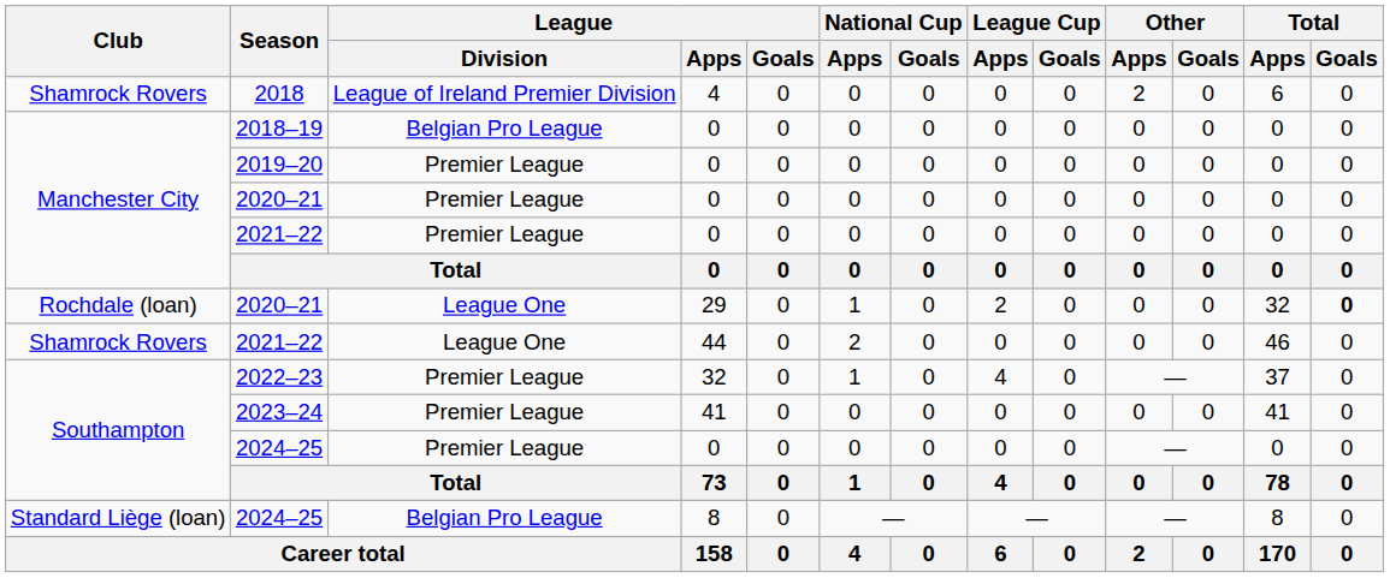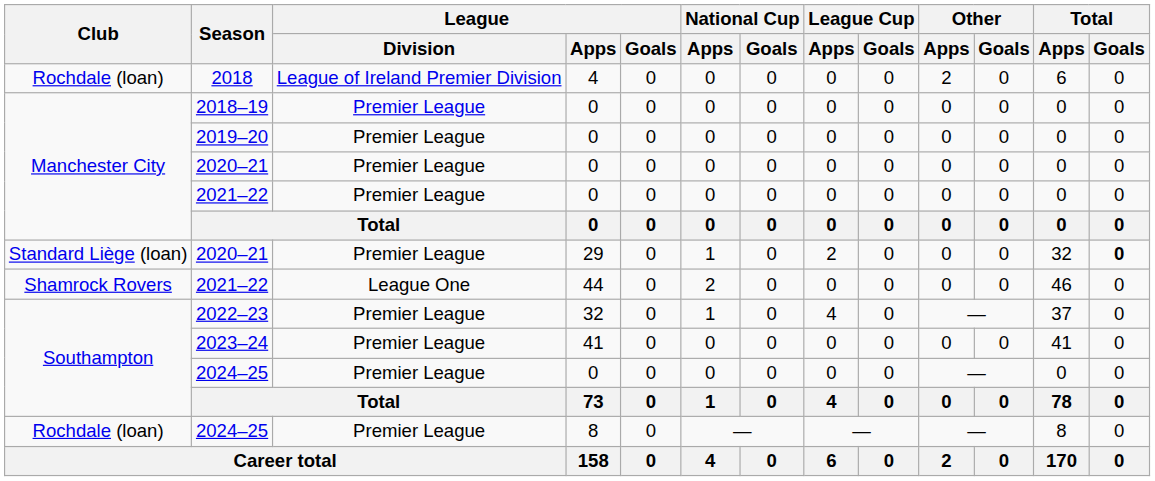 <table class="wikitable" style="text-align:center;">
 <tr>
 <th rowspan="2">Club</th>
 <th rowspan="2">Season</th>
 <th colspan="3">League</th>
 <th colspan="2">National Cup</th>
 <th colspan="2">League Cup</th>
 <th colspan="2">Other</th>
 <th colspan="2">Total</th>
 </tr>
 <tr>
 <th>Division</th>
 <th>Apps</th>
 <th>Goals</th>
 <th>Apps</th>
 <th>Goals</th>
 <th>Apps</th>
 <th>Goals</th>
 <th>Apps</th>
 <th>Goals</th>
 <th>Apps</th>
 <th>Goals</th>
 </tr>
 <tr>
-<td><a href='#'>Shamrock Rovers</a></td>
+<td><a href='#'>Rochdale</a> (loan)</td>
 <td><a href='#'>2018</a></td>
 <td><a href='#'>League of Ireland Premier Division</a></td>
 <td>4</td>
 <td>0</td>
 <td>0</td>
 <td>0</td>
 <td>0</td>
 <td>0</td>
 <td>2</td>
 <td>0</td>
 <td>6</td>
 <td>0</td>
 </tr>
 <tr>
 <td rowspan="5"><a href='#'>Manchester City</a></td>
 <td><a href='#'>2018–19</a></td>
-<td><a href='#'>Belgian Pro League</a></td>
+<td><a href='#'>Premier League</a></td>
 <td>0</td>
 <td>0</td>
 <td>0</td>
 <td>0</td>
 <td>0</td>
 <td>0</td>
 <td>0</td>
 <td>0</td>
 <td>0</td>
 <td>0</td>
 </tr>
 <tr>
 <td><a href='#'>2019–20</a></td>
 <td>Premier League</td>
 <td>0</td>
 <td>0</td>
 <td>0</td>
 <td>0</td>
 <td>0</td>
 <td>0</td>
 <td>0</td>
 <td>0</td>
 <td>0</td>
 <td>0</td>
 </tr>
 <tr>
 <td><a href='#'>2020–21</a></td>
 <td>Premier League</td>
 <td>0</td>
 <td>0</td>
 <td>0</td>
 <td>0</td>
 <td>0</td>
 <td>0</td>
 <td>0</td>
 <td>0</td>
 <td>0</td>
 <td>0</td>
 </tr>
 <tr>
 <td><a href='#'>2021–22</a></td>
 <td>Premier League</td>
 <td>0</td>
 <td>0</td>
 <td>0</td>
 <td>0</td>
 <td>0</td>
 <td>0</td>
 <td>0</td>
 <td>0</td>
 <td>0</td>
 <td>0</td>
 </tr>
 <tr>
 <th colspan="2">Total</th>
 <th>0</th>
 <th>0</th>
 <th>0</th>
 <th>0</th>
 <th>0</th>
 <th>0</th>
 <th>0</th>
 <th>0</th>
 <th>0</th>
 <th>0</th>
 </tr>
 <tr>
-<td><a href='#'>Rochdale</a> (loan)</td>
+<td><a href='#'>Standard Liège</a> (loan)</td>
 <td><a href='#'>2020–21</a></td>
-<td><a href='#'>League One</a></td>
+<td>Premier League</td>
 <td>29</td>
 <td>0</td>
 <td>1</td>
 <td>0</td>
 <td>2</td>
 <td>0</td>
 <td>0</td>
 <td>0</td>
 <td>32</td>
 <td><strong>0</strong></td>
 </tr>
 <tr>
 <td><a href='#'>Shamrock Rovers</a></td>
 <td><a href='#'>2021–22</a></td>
 <td>League One</td>
 <td>44</td>
 <td>0</td>
 <td>2</td>
 <td>0</td>
 <td>0</td>
 <td>0</td>
 <td>0</td>
 <td>0</td>
 <td>46</td>
 <td>0</td>
 </tr>
 <tr>
 <td rowspan=4><a href='#'>Southampton</a></td>
 <td><a href='#'>2022–23</a></td>
 <td>Premier League</td>
 <td>32</td>
 <td>0</td>
 <td>1</td>
 <td>0</td>
 <td>4</td>
 <td>0</td>
 <td colspan="2">—</td>
 <td>37</td>
 <td>0</td>
 </tr>
 <tr>
 <td><a href='#'>2023–24</a></td>
 <td>Premier League</td>
 <td>41</td>
 <td>0</td>
 <td>0</td>
 <td>0</td>
 <td>0</td>
 <td>0</td>
 <td>0</td>
 <td>0</td>
 <td>41</td>
 <td>0</td>
 </tr>
 <tr>
 <td><a href='#'>2024–25</a></td>
 <td>Premier League</td>
 <td>0</td>
 <td>0</td>
 <td>0</td>
 <td>0</td>
 <td>0</td>
 <td>0</td>
 <td colspan="2">—</td>
 <td>0</td>
 <td>0</td>
 </tr>
 <tr>
 <th colspan=2>Total</th>
 <th>73</th>
 <th>0</th>
 <th>1</th>
 <th>0</th>
 <th>4</th>
 <th>0</th>
 <th>0</th>
 <th>0</th>
 <th>78</th>
 <th>0</th>
 </tr>
 <tr>
-<td><a href='#'>Standard Liège</a> (loan)</td>
+<td><a href='#'>Rochdale</a> (loan)</td>
 <td><a href='#'>2024–25</a></td>
-<td><a href='#'>Belgian Pro League</a></td>
+<td>Premier League</td>
 <td>8</td>
 <td>0</td>
 <td colspan="2">—</td>
 <td colspan="2">—</td>
 <td colspan="2">—</td>
 <td>8</td>
 <td>0</td>
 </tr>
 <tr>
 <th colspan="3">Career total</th>
 <th>158</th>
 <th>0</th>
 <th>4</th>
 <th>0</th>
 <th>6</th>
 <th>0</th>
 <th>2</th>
 <th>0</th>
 <th>170</th>
 <th>0</th>
 </tr>
 </table>
